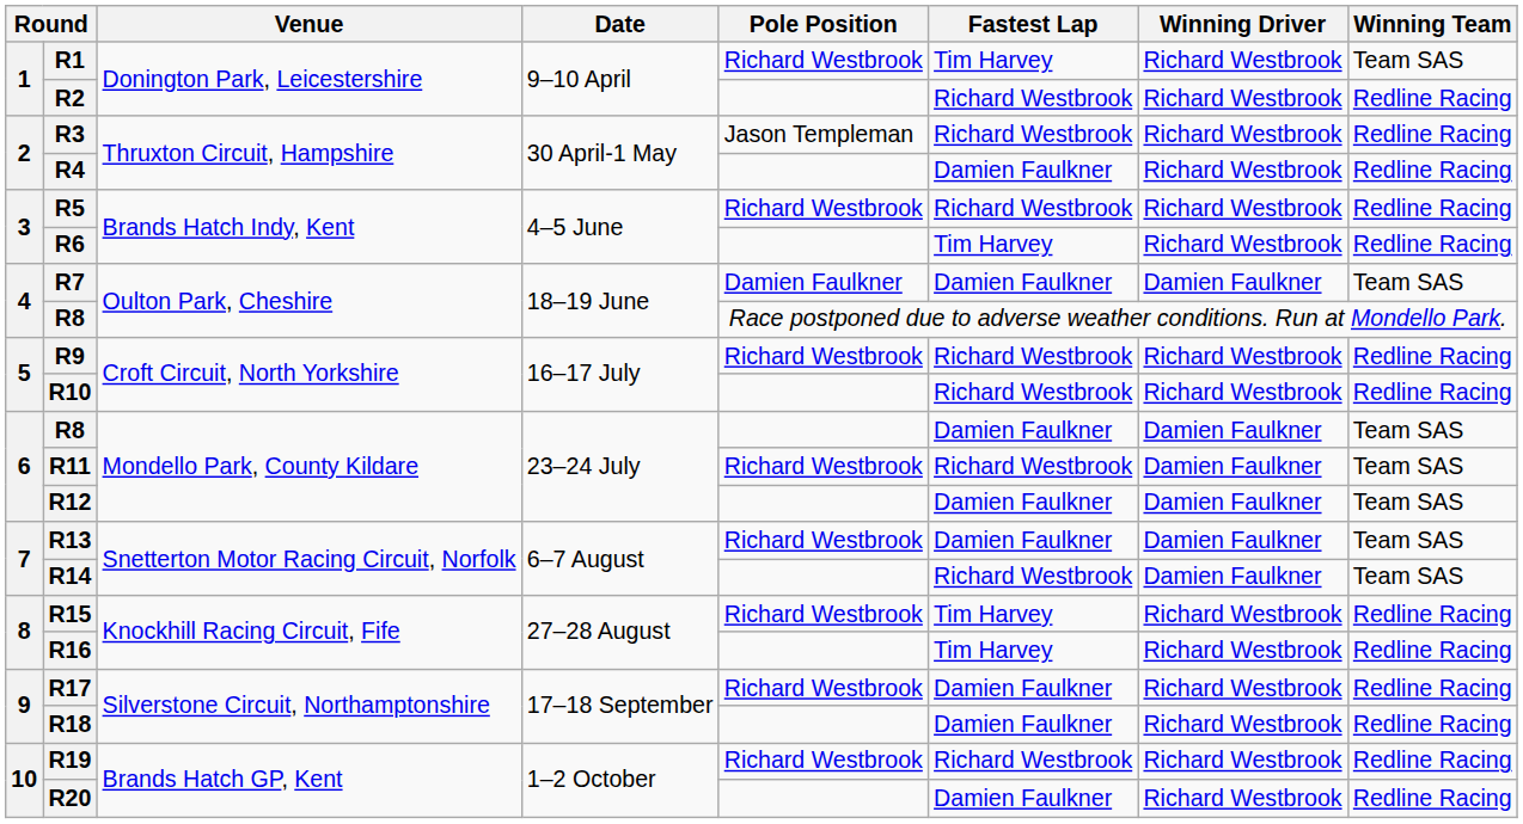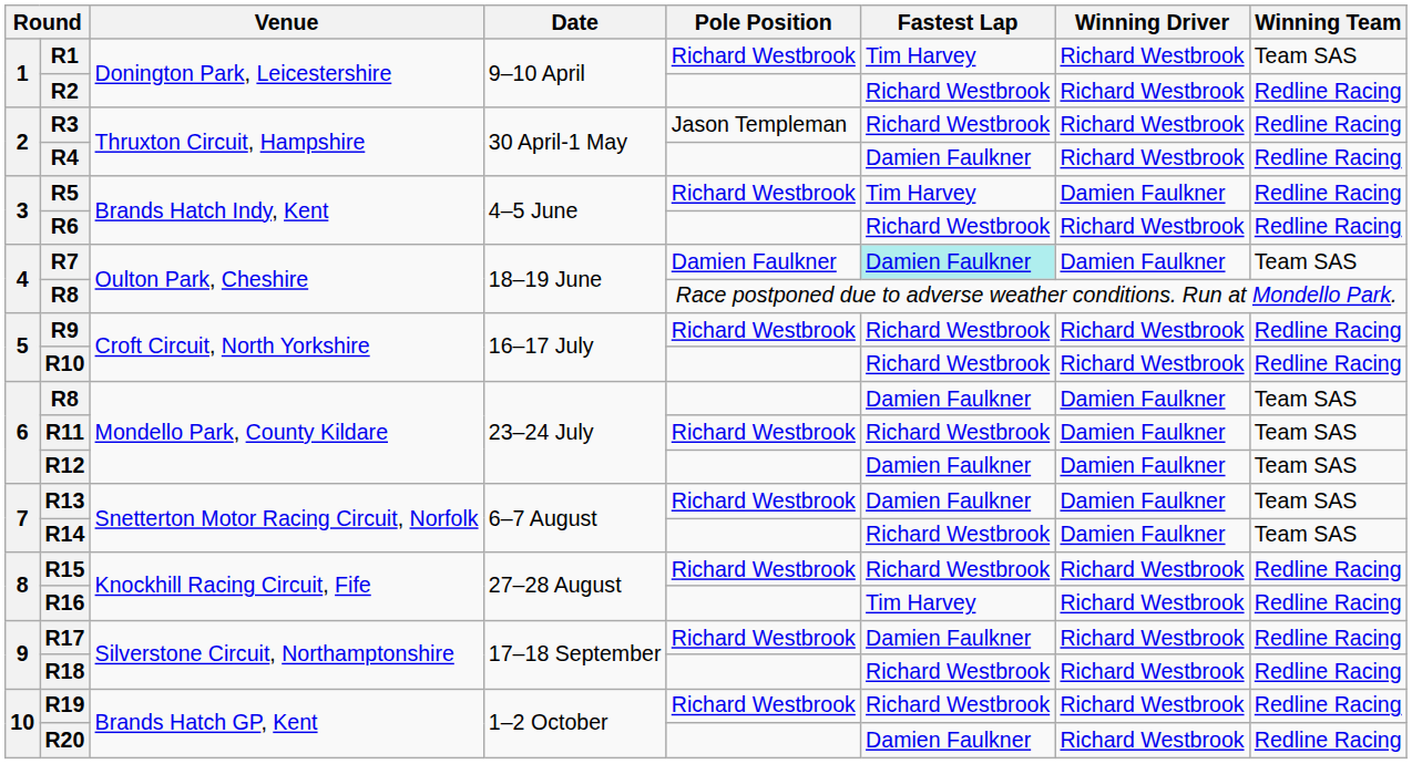 <table class="wikitable" style="font-size: 85%">
 <tr>
 <th colspan="2">Round</th>
 <th>Venue</th>
 <th>Date</th>
 <th>Pole Position</th>
 <th>Fastest Lap</th>
 <th>Winning Driver</th>
 <th>Winning Team</th>
 </tr>
 <tr>
 <th rowspan=2>1</th>
 <th>R1</th>
 <td rowspan=2><a href='#'>Donington Park</a>, <a href='#'>Leicestershire</a></td>
 <td rowspan=2>9–10 April</td>
 <td> <a href='#'>Richard Westbrook</a></td>
 <td> <a href='#'>Tim Harvey</a></td>
 <td> <a href='#'>Richard Westbrook</a></td>
 <td>Team SAS</td>
 </tr>
 <tr>
 <th>R2</th>
 <td></td>
 <td> <a href='#'>Richard Westbrook</a></td>
 <td> <a href='#'>Richard Westbrook</a></td>
 <td><a href='#'>Redline Racing</a></td>
 </tr>
 <tr>
 <th rowspan=2>2</th>
 <th>R3</th>
 <td rowspan=2><a href='#'>Thruxton Circuit</a>, <a href='#'>Hampshire</a></td>
 <td rowspan=2>30 April-1 May</td>
 <td> Jason Templeman</td>
 <td> <a href='#'>Richard Westbrook</a></td>
 <td> <a href='#'>Richard Westbrook</a></td>
 <td><a href='#'>Redline Racing</a></td>
 </tr>
 <tr>
 <th>R4</th>
 <td></td>
 <td> <a href='#'>Damien Faulkner</a></td>
 <td> <a href='#'>Richard Westbrook</a></td>
 <td><a href='#'>Redline Racing</a></td>
 </tr>
 <tr>
 <th rowspan=2>3</th>
 <th>R5</th>
 <td rowspan=2><a href='#'>Brands Hatch Indy</a>, <a href='#'>Kent</a></td>
 <td rowspan=2>4–5 June</td>
 <td> <a href='#'>Richard Westbrook</a></td>
-<td> <a href='#'>Richard Westbrook</a></td>
-<td> <a href='#'>Richard Westbrook</a></td>
+<td> <a href='#'>Tim Harvey</a></td>
+<td> <a href='#'>Damien Faulkner</a></td>
 <td><a href='#'>Redline Racing</a></td>
 </tr>
 <tr>
 <th>R6</th>
 <td></td>
-<td> <a href='#'>Tim Harvey</a></td>
+<td> <a href='#'>Richard Westbrook</a></td>
 <td> <a href='#'>Richard Westbrook</a></td>
 <td><a href='#'>Redline Racing</a></td>
 </tr>
 <tr>
 <th rowspan=2>4</th>
 <th>R7</th>
 <td rowspan=2><a href='#'>Oulton Park</a>, <a href='#'>Cheshire</a></td>
 <td rowspan=2>18–19 June</td>
 <td> <a href='#'>Damien Faulkner</a></td>
-<td> <a href='#'>Damien Faulkner</a></td>
+<td style="background: paleturquoise;"> <a href='#'>Damien Faulkner</a></td>
 <td> <a href='#'>Damien Faulkner</a></td>
 <td>Team SAS</td>
 </tr>
 <tr>
 <th>R8</th>
 <td colspan=4 align=center><em>Race postponed due to adverse weather conditions. Run at <a href='#'>Mondello Park</a>.</em></td>
 </tr>
 <tr>
 <th rowspan=2>5</th>
 <th>R9</th>
 <td rowspan=2><a href='#'>Croft Circuit</a>, <a href='#'>North Yorkshire</a></td>
 <td rowspan=2>16–17 July</td>
 <td> <a href='#'>Richard Westbrook</a></td>
 <td> <a href='#'>Richard Westbrook</a></td>
 <td> <a href='#'>Richard Westbrook</a></td>
 <td><a href='#'>Redline Racing</a></td>
 </tr>
 <tr>
 <th>R10</th>
 <td></td>
 <td> <a href='#'>Richard Westbrook</a></td>
 <td> <a href='#'>Richard Westbrook</a></td>
 <td><a href='#'>Redline Racing</a></td>
 </tr>
 <tr>
 <th rowspan=3>6</th>
 <th>R8</th>
 <td rowspan=3><a href='#'>Mondello Park</a>, <a href='#'>County Kildare</a></td>
 <td rowspan=3>23–24 July</td>
 <td></td>
 <td> <a href='#'>Damien Faulkner</a></td>
 <td> <a href='#'>Damien Faulkner</a></td>
 <td>Team SAS</td>
 </tr>
 <tr>
 <th>R11</th>
 <td> <a href='#'>Richard Westbrook</a></td>
 <td> <a href='#'>Richard Westbrook</a></td>
 <td> <a href='#'>Damien Faulkner</a></td>
 <td>Team SAS</td>
 </tr>
 <tr>
 <th>R12</th>
 <td></td>
 <td> <a href='#'>Damien Faulkner</a></td>
 <td> <a href='#'>Damien Faulkner</a></td>
 <td>Team SAS</td>
 </tr>
 <tr>
 <th rowspan=2>7</th>
 <th>R13</th>
 <td rowspan=2><a href='#'>Snetterton Motor Racing Circuit</a>, <a href='#'>Norfolk</a></td>
 <td rowspan=2>6–7 August</td>
 <td> <a href='#'>Richard Westbrook</a></td>
 <td> <a href='#'>Damien Faulkner</a></td>
 <td> <a href='#'>Damien Faulkner</a></td>
 <td>Team SAS</td>
 </tr>
 <tr>
 <th>R14</th>
 <td></td>
 <td> <a href='#'>Richard Westbrook</a></td>
 <td> <a href='#'>Damien Faulkner</a></td>
 <td>Team SAS</td>
 </tr>
 <tr>
 <th rowspan=2>8</th>
 <th>R15</th>
 <td rowspan=2><a href='#'>Knockhill Racing Circuit</a>, <a href='#'>Fife</a></td>
 <td rowspan=2>27–28 August</td>
 <td> <a href='#'>Richard Westbrook</a></td>
-<td> <a href='#'>Tim Harvey</a></td>
+<td> <a href='#'>Richard Westbrook</a></td>
 <td> <a href='#'>Richard Westbrook</a></td>
 <td><a href='#'>Redline Racing</a></td>
 </tr>
 <tr>
 <th>R16</th>
 <td></td>
 <td> <a href='#'>Tim Harvey</a></td>
 <td> <a href='#'>Richard Westbrook</a></td>
 <td><a href='#'>Redline Racing</a></td>
 </tr>
 <tr>
 <th rowspan=2>9</th>
 <th>R17</th>
 <td rowspan=2><a href='#'>Silverstone Circuit</a>, <a href='#'>Northamptonshire</a></td>
 <td rowspan=2>17–18 September</td>
 <td> <a href='#'>Richard Westbrook</a></td>
 <td> <a href='#'>Damien Faulkner</a></td>
 <td> <a href='#'>Richard Westbrook</a></td>
 <td><a href='#'>Redline Racing</a></td>
 </tr>
 <tr>
 <th>R18</th>
 <td></td>
-<td> <a href='#'>Damien Faulkner</a></td>
+<td> <a href='#'>Richard Westbrook</a></td>
 <td> <a href='#'>Richard Westbrook</a></td>
 <td><a href='#'>Redline Racing</a></td>
 </tr>
 <tr>
 <th rowspan=2>10</th>
 <th>R19</th>
 <td rowspan=2><a href='#'>Brands Hatch GP</a>, <a href='#'>Kent</a></td>
 <td rowspan=2>1–2 October</td>
 <td> <a href='#'>Richard Westbrook</a></td>
 <td> <a href='#'>Richard Westbrook</a></td>
 <td> <a href='#'>Richard Westbrook</a></td>
 <td><a href='#'>Redline Racing</a></td>
 </tr>
 <tr>
 <th>R20</th>
 <td></td>
 <td> <a href='#'>Damien Faulkner</a></td>
 <td> <a href='#'>Richard Westbrook</a></td>
 <td><a href='#'>Redline Racing</a></td>
 </tr>
 </table>
